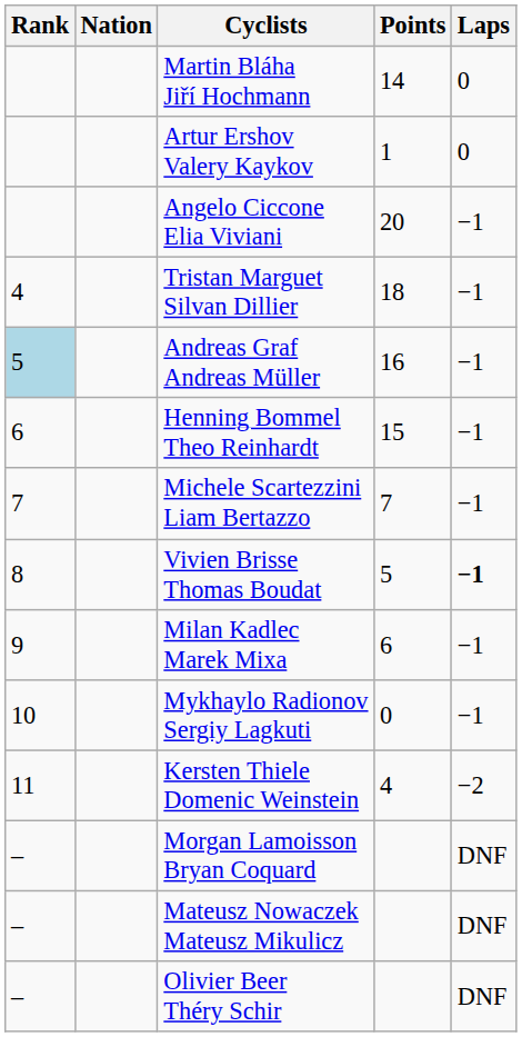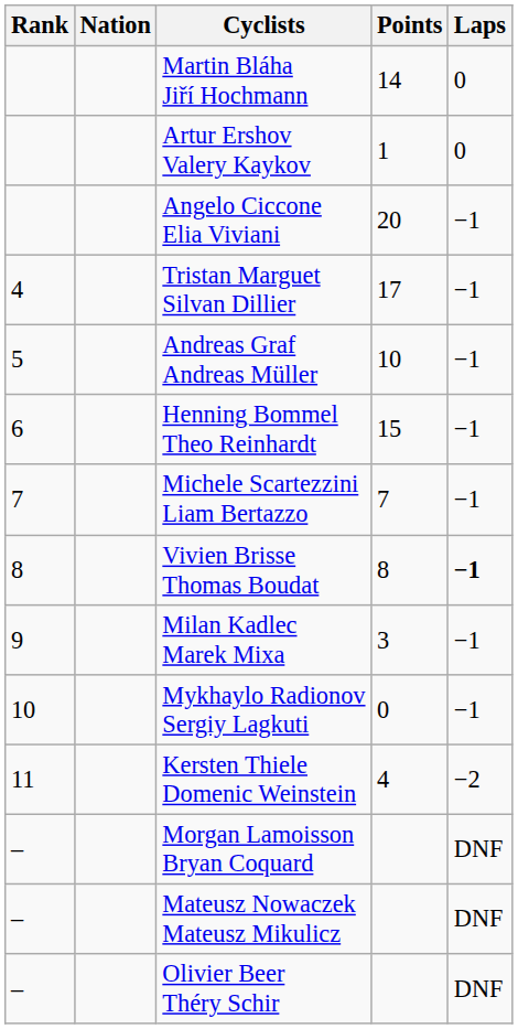 <table class="wikitable" style="font-size:95%;">
 <tr>
 <th>Rank</th>
 <th>Nation</th>
 <th>Cyclists</th>
 <th>Points</th>
 <th>Laps</th>
 </tr>
 <tr>
 <td></td>
 <td></td>
 <td><a href='#'>Martin Bláha</a><br><a href='#'>Jiří Hochmann</a></td>
 <td>14</td>
 <td>0</td>
 </tr>
 <tr>
 <td></td>
 <td></td>
 <td><a href='#'>Artur Ershov</a><br><a href='#'>Valery Kaykov</a></td>
 <td>1</td>
 <td>0</td>
 </tr>
 <tr>
 <td></td>
 <td></td>
 <td><a href='#'>Angelo Ciccone</a><br><a href='#'>Elia Viviani</a></td>
 <td>20</td>
 <td>−1</td>
 </tr>
 <tr>
 <td>4</td>
 <td></td>
 <td><a href='#'>Tristan Marguet</a><br><a href='#'>Silvan Dillier</a></td>
-<td>18</td>
+<td>17</td>
 <td>−1</td>
 </tr>
 <tr>
-<td style="background: lightblue;">5</td>
+<td>5</td>
 <td></td>
 <td><a href='#'>Andreas Graf</a><br><a href='#'>Andreas Müller</a></td>
-<td>16</td>
+<td>10</td>
 <td>−1</td>
 </tr>
 <tr>
 <td>6</td>
 <td></td>
 <td><a href='#'>Henning Bommel</a><br><a href='#'>Theo Reinhardt</a></td>
 <td>15</td>
 <td>−1</td>
 </tr>
 <tr>
 <td>7</td>
 <td></td>
 <td><a href='#'>Michele Scartezzini</a><br><a href='#'>Liam Bertazzo</a></td>
 <td>7</td>
 <td>−1</td>
 </tr>
 <tr>
 <td>8</td>
 <td></td>
 <td><a href='#'>Vivien Brisse</a><br><a href='#'>Thomas Boudat</a></td>
-<td>5</td>
+<td>8</td>
 <td><strong>−1</strong></td>
 </tr>
 <tr>
 <td>9</td>
 <td></td>
 <td><a href='#'>Milan Kadlec</a><br><a href='#'>Marek Mixa</a></td>
-<td>6</td>
+<td>3</td>
 <td>−1</td>
 </tr>
 <tr>
 <td>10</td>
 <td></td>
 <td><a href='#'>Mykhaylo Radionov</a><br><a href='#'>Sergiy Lagkuti</a></td>
 <td>0</td>
 <td>−1</td>
 </tr>
 <tr>
 <td>11</td>
 <td></td>
 <td><a href='#'>Kersten Thiele</a><br><a href='#'>Domenic Weinstein</a></td>
 <td>4</td>
 <td>−2</td>
 </tr>
 <tr>
 <td>–</td>
 <td></td>
 <td><a href='#'>Morgan Lamoisson</a><br><a href='#'>Bryan Coquard</a></td>
 <td></td>
 <td>DNF</td>
 </tr>
 <tr>
 <td>–</td>
 <td></td>
 <td><a href='#'>Mateusz Nowaczek</a><br><a href='#'>Mateusz Mikulicz</a></td>
 <td></td>
 <td>DNF</td>
 </tr>
 <tr>
 <td>–</td>
 <td></td>
 <td><a href='#'>Olivier Beer</a><br><a href='#'>Théry Schir</a></td>
 <td></td>
 <td>DNF</td>
 </tr>
 </table>
